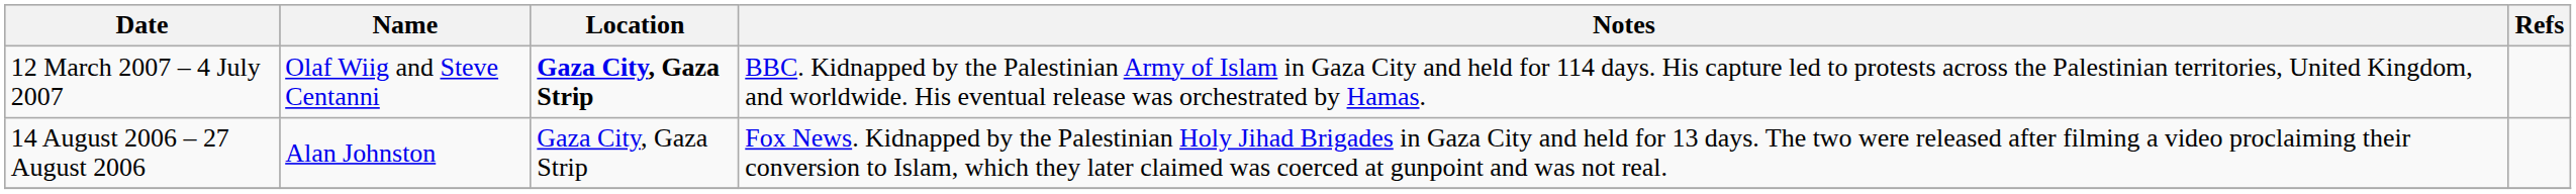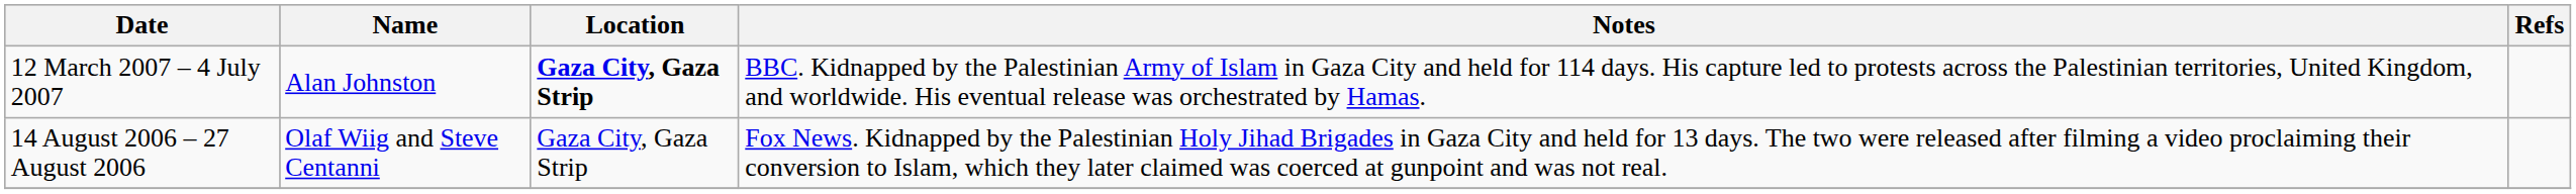 <table class="wikitable sortable">
 <tr>
 <th>Date</th>
 <th>Name</th>
 <th>Location</th>
 <th>Notes</th>
 <th>Refs</th>
 </tr>
 <tr>
 <td>12 March 2007 – 4 July 2007</td>
-<td><a href='#'>Olaf Wiig</a>  and <a href='#'>Steve Centanni</a> </td>
+<td><a href='#'>Alan Johnston</a> </td>
 <td><strong><a href='#'>Gaza City</a>, Gaza Strip</strong></td>
 <td><a href='#'>BBC</a>. Kidnapped by the Palestinian <a href='#'>Army of Islam</a> in Gaza City and held for 114 days. His capture led to protests across the Palestinian territories, United Kingdom, and worldwide. His eventual release was orchestrated by <a href='#'>Hamas</a>.</td>
 <td></td>
 </tr>
 <tr>
 <td>14 August 2006 – 27 August 2006</td>
-<td><a href='#'>Alan Johnston</a> </td>
+<td><a href='#'>Olaf Wiig</a>  and <a href='#'>Steve Centanni</a> </td>
 <td><a href='#'>Gaza City</a>, Gaza Strip</td>
 <td><a href='#'>Fox News</a>. Kidnapped by the Palestinian <a href='#'>Holy Jihad Brigades</a> in Gaza City and held for 13 days. The two were released after filming a video proclaiming their conversion to Islam, which they later claimed was coerced at gunpoint and was not real.</td>
 <td></td>
 </tr>
 <tr>
 </tr>
 </table>
